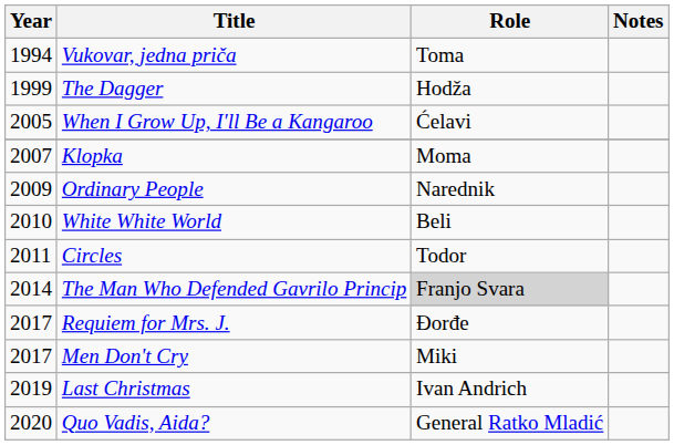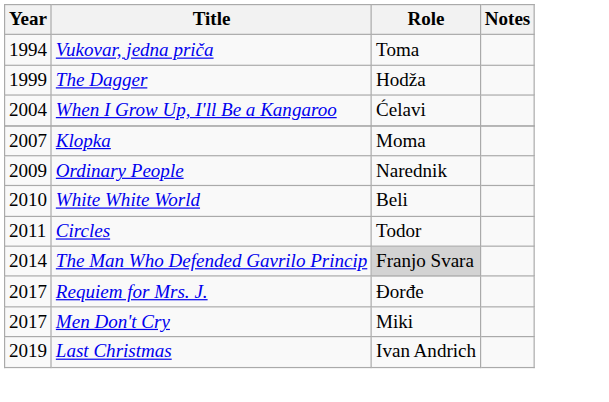 <table class="wikitable sortable">
 <tr>
 <th>Year</th>
 <th>Title</th>
 <th>Role</th>
 <th class="unsortable">Notes</th>
 </tr>
 <tr>
 <td>1994</td>
 <td><em><a href='#'>Vukovar, jedna priča</a></em></td>
 <td>Toma</td>
 <td></td>
 </tr>
 <tr>
 <td>1999</td>
 <td><em><a href='#'>The Dagger</a></em></td>
 <td>Hodža</td>
 <td></td>
 </tr>
 <tr>
-<td>2005</td>
+<td>2004</td>
 <td><em><a href='#'>When I Grow Up, I'll Be a Kangaroo</a></em></td>
 <td>Ćelavi</td>
 <td></td>
 </tr>
 <tr>
 </tr>
 <tr>
 <td>2007</td>
 <td><em><a href='#'>Klopka</a></em></td>
 <td>Moma</td>
 <td></td>
 </tr>
 <tr>
 <td>2009</td>
 <td><em><a href='#'>Ordinary People</a></em></td>
 <td>Narednik</td>
 <td></td>
 </tr>
 <tr>
 <td>2010</td>
 <td><em><a href='#'>White White World</a></em></td>
 <td>Beli</td>
 <td></td>
 </tr>
 <tr>
 <td>2011</td>
 <td><em><a href='#'>Circles</a></em></td>
 <td>Todor</td>
 <td></td>
 </tr>
 <tr>
 <td>2014</td>
 <td><em><a href='#'>The Man Who Defended Gavrilo Princip</a></em></td>
 <td style="background: lightgrey;">Franjo Svara</td>
 <td></td>
 </tr>
 <tr>
 <td>2017</td>
 <td><em><a href='#'>Requiem for Mrs. J.</a></em></td>
 <td>Đorđe</td>
 <td></td>
 </tr>
 <tr>
 <td>2017</td>
 <td><em><a href='#'>Men Don't Cry</a></em></td>
 <td>Miki</td>
 <td></td>
 </tr>
 <tr>
 <td>2019</td>
 <td><a href='#'><em>Last Christmas</em></a></td>
 <td>Ivan Andrich</td>
 <td></td>
 </tr>
-<tr>
-<td>2020</td>
-<td><em><a href='#'>Quo Vadis, Aida?</a></em></td>
-<td>General <a href='#'>Ratko Mladić</a></td>
-<td></td>
-</tr>
 </table>
